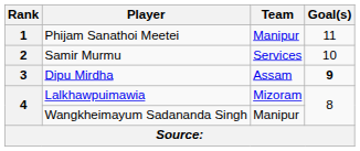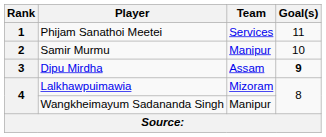 <table class="wikitable">
 <tr>
 <th>Rank</th>
 <th>Player</th>
 <th>Team</th>
 <th>Goal(s)</th>
 </tr>
 <tr>
 <th>1</th>
 <td>Phijam Sanathoi Meetei</td>
-<td><a href='#'>Manipur</a></td>
+<td><a href='#'>Services</a></td>
 <td align="center">11</td>
 </tr>
 <tr>
 <th>2</th>
 <td>Samir Murmu</td>
-<td><a href='#'>Services</a></td>
+<td><a href='#'>Manipur</a></td>
 <td align="center">10</td>
 </tr>
 <tr>
 <th>3</th>
 <td><a href='#'>Dipu Mirdha</a></td>
 <td><a href='#'>Assam</a></td>
 <td align="center"><strong>9</strong></td>
 </tr>
 <tr>
 <th rowspan="2">4</th>
 <td><a href='#'>Lalkhawpuimawia</a></td>
 <td><a href='#'>Mizoram</a></td>
 <td rowspan="2" align="center">8</td>
 </tr>
 <tr>
 <td>Wangkheimayum Sadananda Singh</td>
 <td>Manipur</td>
 </tr>
 <tr>
 <th colspan="4" align="center"><em>Source: </em></th>
 </tr>
 </table>
